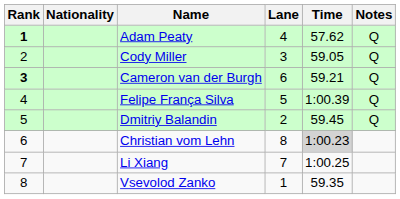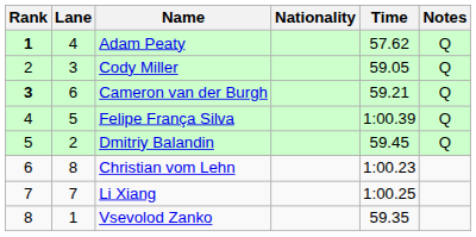 <table class="wikitable sortable" style="text-align:center">
 <tr>
 <th>Rank</th>
+<th>Lane</th>
+<th>Name</th>
 <th>Nationality</th>
-<th>Name</th>
-<th>Lane</th>
 <th>Time</th>
 <th>Notes</th>
 </tr>
 <tr bgcolor=ccffcc>
 <td><strong>1</strong></td>
+<td>4</td>
+<td align=left><a href='#'>Adam Peaty</a></td>
 <td align=left></td>
-<td align=left><a href='#'>Adam Peaty</a></td>
-<td>4</td>
 <td>57.62</td>
 <td>Q</td>
 </tr>
 <tr bgcolor=ccffcc>
 <td>2</td>
+<td>3</td>
+<td align=left><a href='#'>Cody Miller</a></td>
 <td align=left></td>
-<td align=left><a href='#'>Cody Miller</a></td>
-<td>3</td>
 <td>59.05</td>
 <td>Q</td>
 </tr>
 <tr bgcolor=ccffcc>
 <td><strong>3</strong></td>
+<td>6</td>
+<td align=left><a href='#'>Cameron van der Burgh</a></td>
 <td align=left></td>
-<td align=left><a href='#'>Cameron van der Burgh</a></td>
-<td>6</td>
 <td>59.21</td>
 <td>Q</td>
 </tr>
 <tr bgcolor=ccffcc>
 <td>4</td>
+<td>5</td>
+<td align=left><a href='#'>Felipe França Silva</a></td>
 <td align=left></td>
-<td align=left><a href='#'>Felipe França Silva</a></td>
-<td>5</td>
 <td>1:00.39</td>
 <td>Q</td>
 </tr>
 <tr bgcolor=ccffcc>
 <td>5</td>
+<td>2</td>
+<td align=left><a href='#'>Dmitriy Balandin</a></td>
 <td align=left></td>
-<td align=left><a href='#'>Dmitriy Balandin</a></td>
-<td>2</td>
 <td>59.45</td>
 <td>Q</td>
 </tr>
 <tr>
 <td>6</td>
+<td>8</td>
+<td align=left><a href='#'>Christian vom Lehn</a></td>
 <td align=left></td>
-<td align=left><a href='#'>Christian vom Lehn</a></td>
-<td>8</td>
-<td style="background: lightgrey;">1:00.23</td>
+<td>1:00.23</td>
 <td></td>
 </tr>
 <tr>
 <td>7</td>
+<td>7</td>
+<td align=left><a href='#'>Li Xiang</a></td>
 <td align=left></td>
-<td align=left><a href='#'>Li Xiang</a></td>
-<td>7</td>
 <td>1:00.25</td>
 <td></td>
 </tr>
 <tr>
 <td>8</td>
+<td>1</td>
+<td align=left><a href='#'>Vsevolod Zanko</a></td>
 <td align=left></td>
-<td align=left><a href='#'>Vsevolod Zanko</a></td>
-<td>1</td>
 <td>59.35</td>
 <td></td>
 </tr>
 </table>
